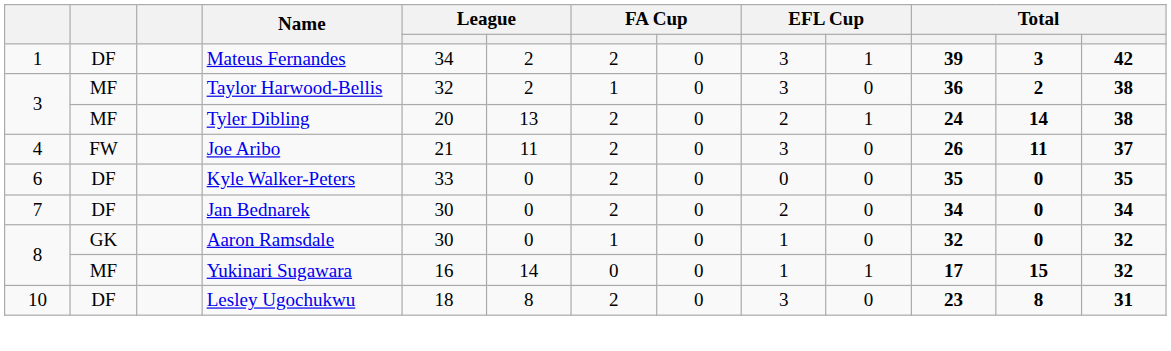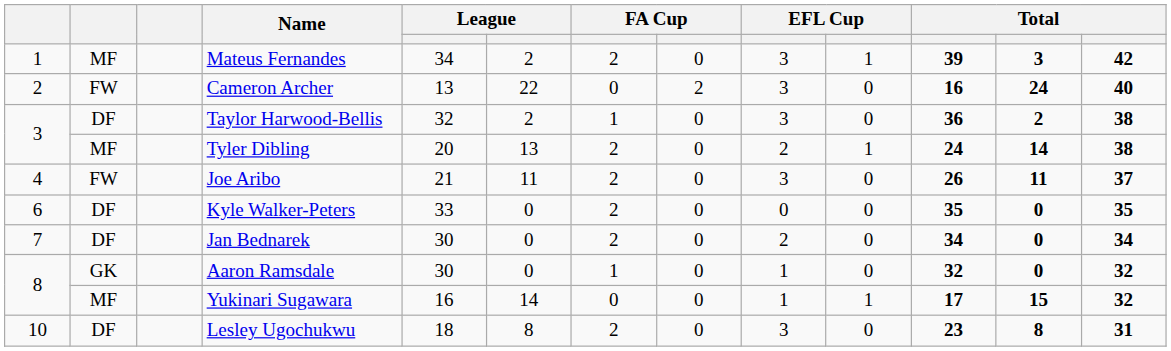 <table class="wikitable plainrowheaders" style="text-align:center;">
 <tr>
 <th scope="col" rowspan="2" style="width:3em;"></th>
 <th scope="col" rowspan="2" style="width:3em;"></th>
 <th scope="col" rowspan="2" style="width:3em;"></th>
 <th scope="col" rowspan="2" style="width:10em;">Name</th>
 <th scope="col" colspan="2">League</th>
 <th scope="col" colspan="2">FA Cup</th>
 <th scope="col" colspan="2">EFL Cup</th>
 <th scope="col" colspan="3">Total</th>
 </tr>
 <tr>
 <th scope="col" style="width:4em;"></th>
 <th scope="col" style="width:4em;"></th>
 <th scope="col" style="width:4em;"></th>
 <th scope="col" style="width:4em;"></th>
 <th scope="col" style="width:4em;"></th>
 <th scope="col" style="width:4em;"></th>
 <th scope="col" style="width:4em;"></th>
 <th scope="col" style="width:4em;"></th>
 <th scope="col" style="width:4em;"></th>
 </tr>
 <tr>
 <td>1</td>
-<td>DF</td>
+<td>MF</td>
 <td></td>
 <td align="left"><a href='#'>Mateus Fernandes</a></td>
 <td>34</td>
 <td>2</td>
 <td>2</td>
 <td>0</td>
 <td>3</td>
 <td>1</td>
 <td><strong>39</strong></td>
 <td><strong>3</strong></td>
 <td><strong>42</strong></td>
 </tr>
 <tr>
+<td>2</td>
+<td>FW</td>
+<td></td>
+<td align="left"><a href='#'>Cameron Archer</a></td>
+<td>13</td>
+<td>22</td>
+<td>0</td>
+<td>2</td>
+<td>3</td>
+<td>0</td>
+<td><strong>16</strong></td>
+<td><strong>24</strong></td>
+<td><strong>40</strong></td>
+</tr>
+<tr>
 <td rowspan="2">3</td>
-<td>MF</td>
+<td>DF</td>
 <td></td>
 <td align="left"><a href='#'>Taylor Harwood-Bellis</a></td>
 <td>32</td>
 <td>2</td>
 <td>1</td>
 <td>0</td>
 <td>3</td>
 <td>0</td>
 <td><strong>36</strong></td>
 <td><strong>2</strong></td>
 <td><strong>38</strong></td>
 </tr>
 <tr>
 <td>MF</td>
 <td></td>
 <td align="left"><a href='#'>Tyler Dibling</a></td>
 <td>20</td>
 <td>13</td>
 <td>2</td>
 <td>0</td>
 <td>2</td>
 <td>1</td>
 <td><strong>24</strong></td>
 <td><strong>14</strong></td>
 <td><strong>38</strong></td>
 </tr>
 <tr>
 <td>4</td>
 <td>FW</td>
 <td></td>
 <td align="left"><a href='#'>Joe Aribo</a></td>
 <td>21</td>
 <td>11</td>
 <td>2</td>
 <td>0</td>
 <td>3</td>
 <td>0</td>
 <td><strong>26</strong></td>
 <td><strong>11</strong></td>
 <td><strong>37</strong></td>
 </tr>
 <tr>
 <td>6</td>
 <td>DF</td>
 <td></td>
 <td align="left"><a href='#'>Kyle Walker-Peters</a></td>
 <td>33</td>
 <td>0</td>
 <td>2</td>
 <td>0</td>
 <td>0</td>
 <td>0</td>
 <td><strong>35</strong></td>
 <td><strong>0</strong></td>
 <td><strong>35</strong></td>
 </tr>
 <tr>
 <td>7</td>
 <td>DF</td>
 <td></td>
 <td align="left"><a href='#'>Jan Bednarek</a></td>
 <td>30</td>
 <td>0</td>
 <td>2</td>
 <td>0</td>
 <td>2</td>
 <td>0</td>
 <td><strong>34</strong></td>
 <td><strong>0</strong></td>
 <td><strong>34</strong></td>
 </tr>
 <tr>
 <td rowspan="2">8</td>
 <td>GK</td>
 <td></td>
 <td align="left"><a href='#'>Aaron Ramsdale</a></td>
 <td>30</td>
 <td>0</td>
 <td>1</td>
 <td>0</td>
 <td>1</td>
 <td>0</td>
 <td><strong>32</strong></td>
 <td><strong>0</strong></td>
 <td><strong>32</strong></td>
 </tr>
 <tr>
 <td>MF</td>
 <td></td>
 <td align="left"><a href='#'>Yukinari Sugawara</a></td>
 <td>16</td>
 <td>14</td>
 <td>0</td>
 <td>0</td>
 <td>1</td>
 <td>1</td>
 <td><strong>17</strong></td>
 <td><strong>15</strong></td>
 <td><strong>32</strong></td>
 </tr>
 <tr>
 <td>10</td>
 <td>DF</td>
 <td></td>
 <td align="left"><a href='#'>Lesley Ugochukwu</a></td>
 <td>18</td>
 <td>8</td>
 <td>2</td>
 <td>0</td>
 <td>3</td>
 <td>0</td>
 <td><strong>23</strong></td>
 <td><strong>8</strong></td>
 <td><strong>31</strong></td>
 </tr>
 </table>
